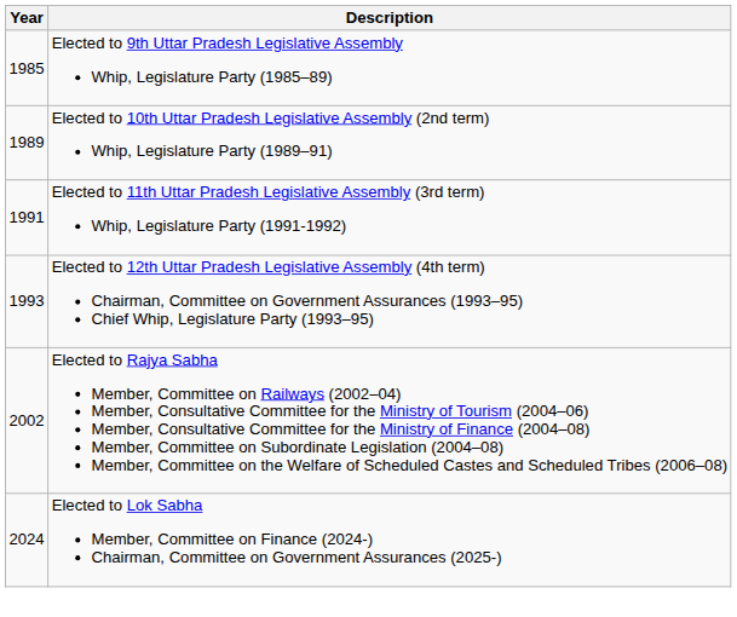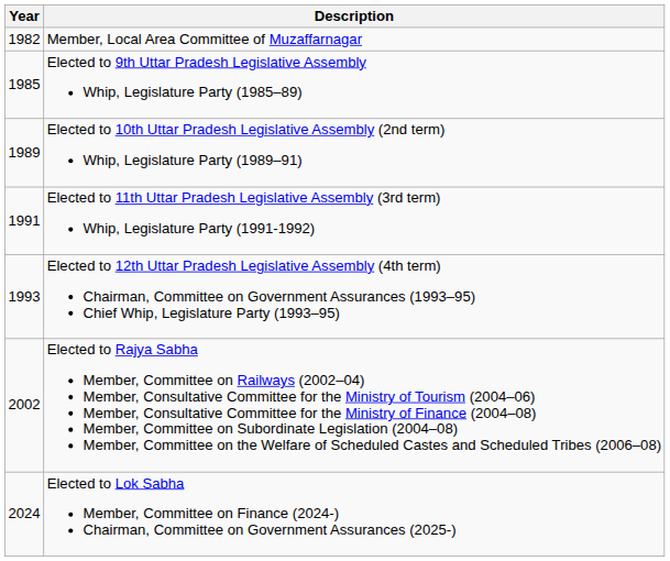 <table class="wikitable">
 <tr>
 <th>Year</th>
 <th>Description</th>
+</tr>
+<tr>
+<td>1982</td>
+<td>Member, Local Area Committee of <a href='#'>Muzaffarnagar</a></td>
 </tr>
 <tr>
 <td>1985</td>
 <td>Elected to <a href='#'>9th Uttar Pradesh Legislative Assembly</a><br><ul><li>Whip, Legislature Party (1985–89)</li></ul></td>
 </tr>
 <tr>
 <td>1989</td>
 <td>Elected to <a href='#'>10th Uttar Pradesh Legislative Assembly</a> (2nd term)<br><ul><li>Whip, Legislature Party (1989–91)</li></ul></td>
 </tr>
 <tr>
 <td>1991</td>
 <td>Elected to <a href='#'>11th Uttar Pradesh Legislative Assembly</a> (3rd term)<br><ul><li>Whip, Legislature Party (1991-1992)</li></ul></td>
 </tr>
 <tr>
 <td>1993</td>
 <td>Elected to <a href='#'>12th Uttar Pradesh Legislative Assembly</a> (4th term)<br><ul><li>Chairman, Committee on Government Assurances (1993–95)</li><li>Chief Whip, Legislature Party (1993–95)</li></ul></td>
 </tr>
 <tr>
 <td>2002</td>
 <td>Elected to <a href='#'>Rajya Sabha</a><br><ul><li>Member, Committee on <a href='#'>Railways</a> (2002–04)</li><li>Member, Consultative Committee for the <a href='#'>Ministry of Tourism</a> (2004–06)</li><li>Member, Consultative Committee for the <a href='#'>Ministry of Finance</a> (2004–08)</li><li>Member, Committee on Subordinate Legislation (2004–08)</li><li>Member, Committee on the Welfare of Scheduled Castes and Scheduled Tribes (2006–08)</li></ul></td>
 </tr>
 <tr>
 <td>2024</td>
 <td>Elected to <a href='#'>Lok Sabha</a><br><ul><li>Member, Committee on Finance (2024-)</li><li>Chairman, Committee on Government Assurances (2025-)</li></ul></td>
 </tr>
 </table>
